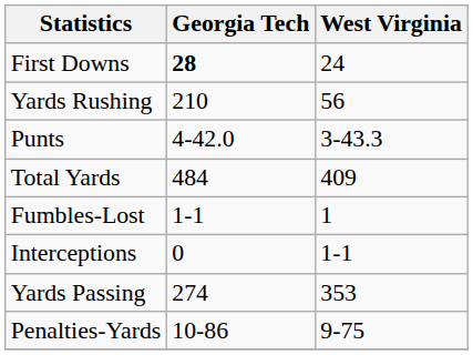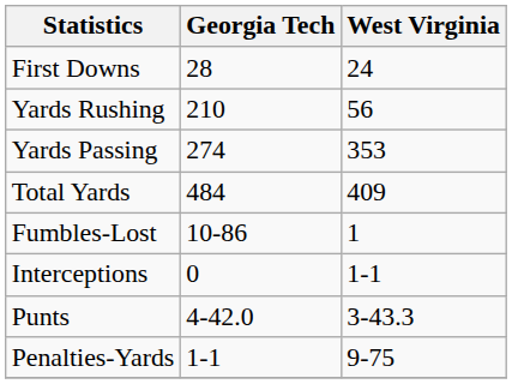 <table class="wikitable">
 <tr>
 <th>Statistics</th>
 <th>Georgia Tech</th>
 <th>West Virginia</th>
 </tr>
 <tr>
 <td>First Downs</td>
-<td><strong>28</strong></td>
+<td>28</td>
 <td>24</td>
 </tr>
 <tr>
 <td>Yards Rushing</td>
 <td>210</td>
 <td>56</td>
 </tr>
 <tr>
-<td>Punts</td>
-<td>4-42.0</td>
-<td>3-43.3</td>
+<td>Yards Passing</td>
+<td>274</td>
+<td>353</td>
 </tr>
 <tr>
 <td>Total Yards</td>
 <td>484</td>
 <td>409</td>
 </tr>
 <tr>
 <td>Fumbles-Lost</td>
-<td>1-1</td>
+<td>10-86</td>
 <td>1</td>
 </tr>
 <tr>
 <td>Interceptions</td>
 <td>0</td>
 <td>1-1</td>
 </tr>
 <tr>
-<td>Yards Passing</td>
-<td>274</td>
-<td>353</td>
+<td>Punts</td>
+<td>4-42.0</td>
+<td>3-43.3</td>
 </tr>
 <tr>
 <td>Penalties-Yards</td>
-<td>10-86</td>
+<td>1-1</td>
 <td>9-75</td>
 </tr>
 <tr>
 </tr>
 </table>
